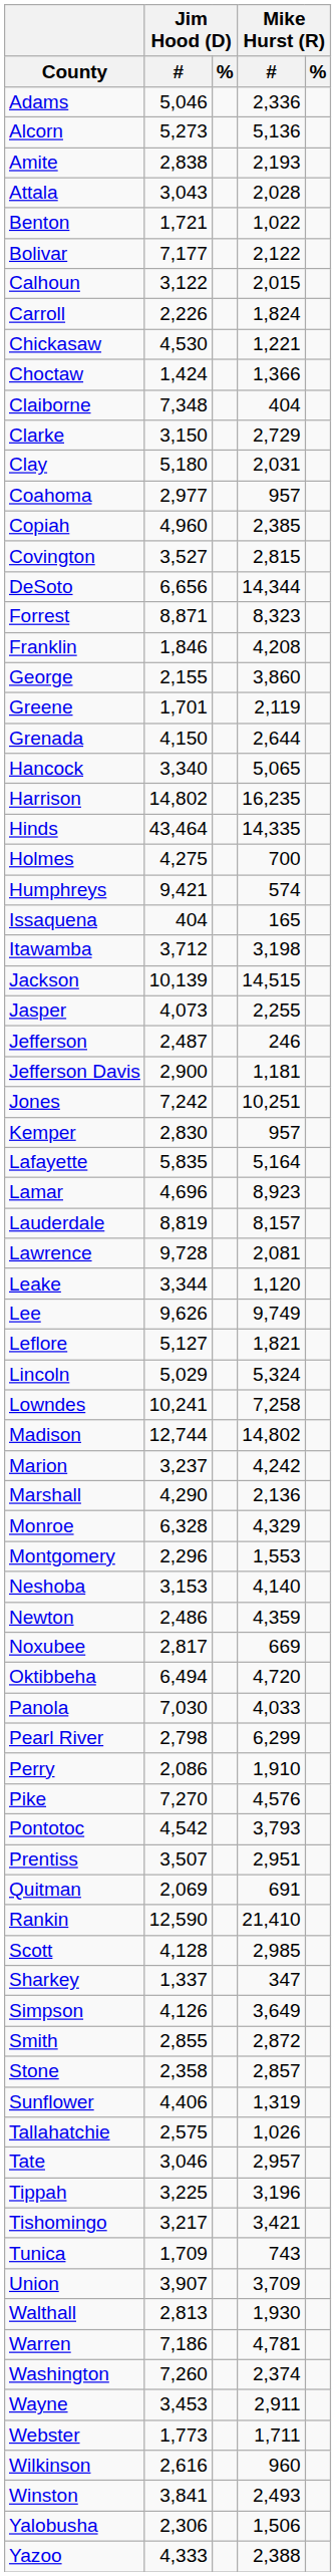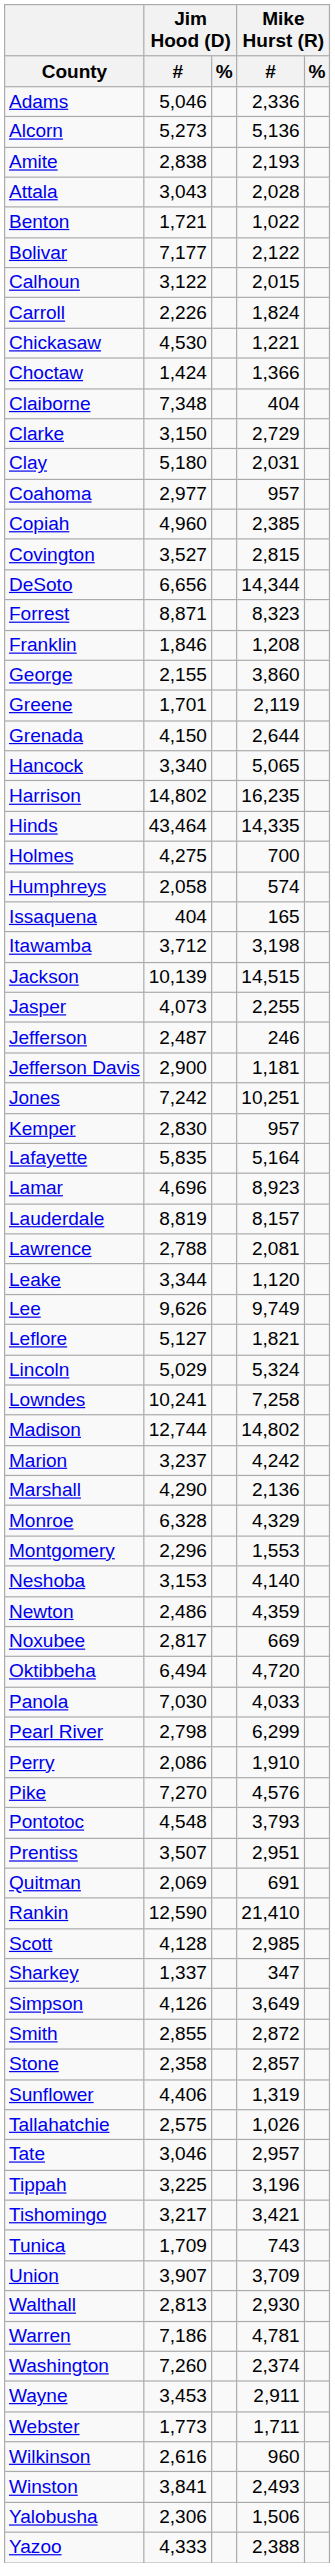 <table class="wikitable sortable" style="text-align:right">
 <tr>
 <th></th>
 <th colspan="2" style="text-align:center;">Jim<br>Hood (D)</th>
 <th colspan="2" style="text-align:center;">Mike<br>Hurst (R)</th>
 </tr>
 <tr>
 <th align="center">County</th>
 <th data-sort-type="number" style="text-align:center;">#</th>
 <th data-sort-type="number" style="text-align:center;">%</th>
 <th data-sort-type="number" style="text-align:center;">#</th>
 <th data-sort-type="number" style="text-align:center;">%</th>
 </tr>
 <tr>
 <td align="left"><a href='#'>Adams</a></td>
 <td>5,046</td>
 <td></td>
 <td>2,336</td>
 <td></td>
 </tr>
 <tr>
 <td align="left"><a href='#'>Alcorn</a></td>
 <td>5,273</td>
 <td></td>
 <td>5,136</td>
 <td></td>
 </tr>
 <tr>
 <td align="left"><a href='#'>Amite</a></td>
 <td>2,838</td>
 <td></td>
 <td>2,193</td>
 <td></td>
 </tr>
 <tr>
 <td align="left"><a href='#'>Attala</a></td>
 <td>3,043</td>
 <td></td>
 <td>2,028</td>
 <td></td>
 </tr>
 <tr>
 <td align="left"><a href='#'>Benton</a></td>
 <td>1,721</td>
 <td></td>
 <td>1,022</td>
 <td></td>
 </tr>
 <tr>
 <td align="left"><a href='#'>Bolivar</a></td>
 <td>7,177</td>
 <td></td>
 <td>2,122</td>
 <td></td>
 </tr>
 <tr>
 <td align="left"><a href='#'>Calhoun</a></td>
 <td>3,122</td>
 <td></td>
 <td>2,015</td>
 <td></td>
 </tr>
 <tr>
 <td align="left"><a href='#'>Carroll</a></td>
 <td>2,226</td>
 <td></td>
 <td>1,824</td>
 <td></td>
 </tr>
 <tr>
 <td align="left"><a href='#'>Chickasaw</a></td>
 <td>4,530</td>
 <td></td>
 <td>1,221</td>
 <td></td>
 </tr>
 <tr>
 <td align="left"><a href='#'>Choctaw</a></td>
 <td>1,424</td>
 <td></td>
 <td>1,366</td>
 <td></td>
 </tr>
 <tr>
 <td align="left"><a href='#'>Claiborne</a></td>
 <td>7,348</td>
 <td></td>
 <td>404</td>
 <td></td>
 </tr>
 <tr>
 <td align="left"><a href='#'>Clarke</a></td>
 <td>3,150</td>
 <td></td>
 <td>2,729</td>
 <td></td>
 </tr>
 <tr>
 <td align="left"><a href='#'>Clay</a></td>
 <td>5,180</td>
 <td></td>
 <td>2,031</td>
 <td></td>
 </tr>
 <tr>
 <td align="left"><a href='#'>Coahoma</a></td>
 <td>2,977</td>
 <td></td>
 <td>957</td>
 <td></td>
 </tr>
 <tr>
 <td align="left"><a href='#'>Copiah</a></td>
 <td>4,960</td>
 <td></td>
 <td>2,385</td>
 <td></td>
 </tr>
 <tr>
 <td align="left"><a href='#'>Covington</a></td>
 <td>3,527</td>
 <td></td>
 <td>2,815</td>
 <td></td>
 </tr>
 <tr>
 <td align="left"><a href='#'>DeSoto</a></td>
 <td>6,656</td>
 <td></td>
 <td>14,344</td>
 <td></td>
 </tr>
 <tr>
 <td align="left"><a href='#'>Forrest</a></td>
 <td>8,871</td>
 <td></td>
 <td>8,323</td>
 <td></td>
 </tr>
 <tr>
 <td align="left"><a href='#'>Franklin</a></td>
 <td>1,846</td>
 <td></td>
-<td>4,208</td>
+<td>1,208</td>
 <td></td>
 </tr>
 <tr>
 <td align="left"><a href='#'>George</a></td>
 <td>2,155</td>
 <td></td>
 <td>3,860</td>
 <td></td>
 </tr>
 <tr>
 <td align="left"><a href='#'>Greene</a></td>
 <td>1,701</td>
 <td></td>
 <td>2,119</td>
 <td></td>
 </tr>
 <tr>
 <td align="left"><a href='#'>Grenada</a></td>
 <td>4,150</td>
 <td></td>
 <td>2,644</td>
 <td></td>
 </tr>
 <tr>
 <td align="left"><a href='#'>Hancock</a></td>
 <td>3,340</td>
 <td></td>
 <td>5,065</td>
 <td></td>
 </tr>
 <tr>
 <td align="left"><a href='#'>Harrison</a></td>
 <td>14,802</td>
 <td></td>
 <td>16,235</td>
 <td></td>
 </tr>
 <tr>
 <td align="left"><a href='#'>Hinds</a></td>
 <td>43,464</td>
 <td></td>
 <td>14,335</td>
 <td></td>
 </tr>
 <tr>
 <td align="left"><a href='#'>Holmes</a></td>
 <td>4,275</td>
 <td></td>
 <td>700</td>
 <td></td>
 </tr>
 <tr>
 <td align="left"><a href='#'>Humphreys</a></td>
-<td>9,421</td>
+<td>2,058</td>
 <td></td>
 <td>574</td>
 <td></td>
 </tr>
 <tr>
 <td align="left"><a href='#'>Issaquena</a></td>
 <td>404</td>
 <td></td>
 <td>165</td>
 <td></td>
 </tr>
 <tr>
 <td align="left"><a href='#'>Itawamba</a></td>
 <td>3,712</td>
 <td></td>
 <td>3,198</td>
 <td></td>
 </tr>
 <tr>
 <td align="left"><a href='#'>Jackson</a></td>
 <td>10,139</td>
 <td></td>
 <td>14,515</td>
 <td></td>
 </tr>
 <tr>
 <td align="left"><a href='#'>Jasper</a></td>
 <td>4,073</td>
 <td></td>
 <td>2,255</td>
 <td></td>
 </tr>
 <tr>
 <td align="left"><a href='#'>Jefferson</a></td>
 <td>2,487</td>
 <td></td>
 <td>246</td>
 <td></td>
 </tr>
 <tr>
 <td align="left"><a href='#'>Jefferson Davis</a></td>
 <td>2,900</td>
 <td></td>
 <td>1,181</td>
 <td></td>
 </tr>
 <tr>
 <td align="left"><a href='#'>Jones</a></td>
 <td>7,242</td>
 <td></td>
 <td>10,251</td>
 <td></td>
 </tr>
 <tr>
 <td align="left"><a href='#'>Kemper</a></td>
 <td>2,830</td>
 <td></td>
 <td>957</td>
 <td></td>
 </tr>
 <tr>
 <td align="left"><a href='#'>Lafayette</a></td>
 <td>5,835</td>
 <td></td>
 <td>5,164</td>
 <td></td>
 </tr>
 <tr>
 <td align="left"><a href='#'>Lamar</a></td>
 <td>4,696</td>
 <td></td>
 <td>8,923</td>
 <td></td>
 </tr>
 <tr>
 <td align="left"><a href='#'>Lauderdale</a></td>
 <td>8,819</td>
 <td></td>
 <td>8,157</td>
 <td></td>
 </tr>
 <tr>
 <td align="left"><a href='#'>Lawrence</a></td>
-<td>9,728</td>
+<td>2,788</td>
 <td></td>
 <td>2,081</td>
 <td></td>
 </tr>
 <tr>
 <td align="left"><a href='#'>Leake</a></td>
 <td>3,344</td>
 <td></td>
 <td>1,120</td>
 <td></td>
 </tr>
 <tr>
 <td align="left"><a href='#'>Lee</a></td>
 <td>9,626</td>
 <td></td>
 <td>9,749</td>
 <td></td>
 </tr>
 <tr>
 <td align="left"><a href='#'>Leflore</a></td>
 <td>5,127</td>
 <td></td>
 <td>1,821</td>
 <td></td>
 </tr>
 <tr>
 <td align="left"><a href='#'>Lincoln</a></td>
 <td>5,029</td>
 <td></td>
 <td>5,324</td>
 <td></td>
 </tr>
 <tr>
 <td align="left"><a href='#'>Lowndes</a></td>
 <td>10,241</td>
 <td></td>
 <td>7,258</td>
 <td></td>
 </tr>
 <tr>
 <td align="left"><a href='#'>Madison</a></td>
 <td>12,744</td>
 <td></td>
 <td>14,802</td>
 <td></td>
 </tr>
 <tr>
 <td align="left"><a href='#'>Marion</a></td>
 <td>3,237</td>
 <td></td>
 <td>4,242</td>
 <td></td>
 </tr>
 <tr>
 <td align="left"><a href='#'>Marshall</a></td>
 <td>4,290</td>
 <td></td>
 <td>2,136</td>
 <td></td>
 </tr>
 <tr>
 <td align="left"><a href='#'>Monroe</a></td>
 <td>6,328</td>
 <td></td>
 <td>4,329</td>
 <td></td>
 </tr>
 <tr>
 <td align="left"><a href='#'>Montgomery</a></td>
 <td>2,296</td>
 <td></td>
 <td>1,553</td>
 <td></td>
 </tr>
 <tr>
 <td align="left"><a href='#'>Neshoba</a></td>
 <td>3,153</td>
 <td></td>
 <td>4,140</td>
 <td></td>
 </tr>
 <tr>
 <td align="left"><a href='#'>Newton</a></td>
 <td>2,486</td>
 <td></td>
 <td>4,359</td>
 <td></td>
 </tr>
 <tr>
 <td align="left"><a href='#'>Noxubee</a></td>
 <td>2,817</td>
 <td></td>
 <td>669</td>
 <td></td>
 </tr>
 <tr>
 <td align="left"><a href='#'>Oktibbeha</a></td>
 <td>6,494</td>
 <td></td>
 <td>4,720</td>
 <td></td>
 </tr>
 <tr>
 <td align="left"><a href='#'>Panola</a></td>
 <td>7,030</td>
 <td></td>
 <td>4,033</td>
 <td></td>
 </tr>
 <tr>
 <td align="left"><a href='#'>Pearl River</a></td>
 <td>2,798</td>
 <td></td>
 <td>6,299</td>
 <td></td>
 </tr>
 <tr>
 <td align="left"><a href='#'>Perry</a></td>
 <td>2,086</td>
 <td></td>
 <td>1,910</td>
 <td></td>
 </tr>
 <tr>
 <td align="left"><a href='#'>Pike</a></td>
 <td>7,270</td>
 <td></td>
 <td>4,576</td>
 <td></td>
 </tr>
 <tr>
 <td align="left"><a href='#'>Pontotoc</a></td>
-<td>4,542</td>
+<td>4,548</td>
 <td></td>
 <td>3,793</td>
 <td></td>
 </tr>
 <tr>
 <td align="left"><a href='#'>Prentiss</a></td>
 <td>3,507</td>
 <td></td>
 <td>2,951</td>
 <td></td>
 </tr>
 <tr>
 <td align="left"><a href='#'>Quitman</a></td>
 <td>2,069</td>
 <td></td>
 <td>691</td>
 <td></td>
 </tr>
 <tr>
 <td align="left"><a href='#'>Rankin</a></td>
 <td>12,590</td>
 <td></td>
 <td>21,410</td>
 <td></td>
 </tr>
 <tr>
 <td align="left"><a href='#'>Scott</a></td>
 <td>4,128</td>
 <td></td>
 <td>2,985</td>
 <td></td>
 </tr>
 <tr>
 <td align="left"><a href='#'>Sharkey</a></td>
 <td>1,337</td>
 <td></td>
 <td>347</td>
 <td></td>
 </tr>
 <tr>
 <td align="left"><a href='#'>Simpson</a></td>
 <td>4,126</td>
 <td></td>
 <td>3,649</td>
 <td></td>
 </tr>
 <tr>
 <td align="left"><a href='#'>Smith</a></td>
 <td>2,855</td>
 <td></td>
 <td>2,872</td>
 <td></td>
 </tr>
 <tr>
 <td align="left"><a href='#'>Stone</a></td>
 <td>2,358</td>
 <td></td>
 <td>2,857</td>
 <td></td>
 </tr>
 <tr>
 <td align="left"><a href='#'>Sunflower</a></td>
 <td>4,406</td>
 <td></td>
 <td>1,319</td>
 <td></td>
 </tr>
 <tr>
 <td align="left"><a href='#'>Tallahatchie</a></td>
 <td>2,575</td>
 <td></td>
 <td>1,026</td>
 <td></td>
 </tr>
 <tr>
 <td align="left"><a href='#'>Tate</a></td>
 <td>3,046</td>
 <td></td>
 <td>2,957</td>
 <td></td>
 </tr>
 <tr>
 <td align="left"><a href='#'>Tippah</a></td>
 <td>3,225</td>
 <td></td>
 <td>3,196</td>
 <td></td>
 </tr>
 <tr>
 <td align="left"><a href='#'>Tishomingo</a></td>
 <td>3,217</td>
 <td></td>
 <td>3,421</td>
 <td></td>
 </tr>
 <tr>
 <td align="left"><a href='#'>Tunica</a></td>
 <td>1,709</td>
 <td></td>
 <td>743</td>
 <td></td>
 </tr>
 <tr>
 <td align="left"><a href='#'>Union</a></td>
 <td>3,907</td>
 <td></td>
 <td>3,709</td>
 <td></td>
 </tr>
 <tr>
 <td align="left"><a href='#'>Walthall</a></td>
 <td>2,813</td>
 <td></td>
-<td>1,930</td>
+<td>2,930</td>
 <td></td>
 </tr>
 <tr>
 <td align="left"><a href='#'>Warren</a></td>
 <td>7,186</td>
 <td></td>
 <td>4,781</td>
 <td></td>
 </tr>
 <tr>
 <td align="left"><a href='#'>Washington</a></td>
 <td>7,260</td>
 <td></td>
 <td>2,374</td>
 <td></td>
 </tr>
 <tr>
 <td align="left"><a href='#'>Wayne</a></td>
 <td>3,453</td>
 <td></td>
 <td>2,911</td>
 <td></td>
 </tr>
 <tr>
 <td align="left"><a href='#'>Webster</a></td>
 <td>1,773</td>
 <td></td>
 <td>1,711</td>
 <td></td>
 </tr>
 <tr>
 <td align="left"><a href='#'>Wilkinson</a></td>
 <td>2,616</td>
 <td></td>
 <td>960</td>
 <td></td>
 </tr>
 <tr>
 <td align="left"><a href='#'>Winston</a></td>
 <td>3,841</td>
 <td></td>
 <td>2,493</td>
 <td></td>
 </tr>
 <tr>
 <td align="left"><a href='#'>Yalobusha</a></td>
 <td>2,306</td>
 <td></td>
 <td>1,506</td>
 <td></td>
 </tr>
 <tr>
 <td align="left"><a href='#'>Yazoo</a></td>
 <td>4,333</td>
 <td></td>
 <td>2,388</td>
 <td></td>
 </tr>
 </table>
